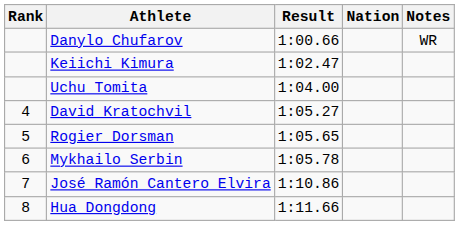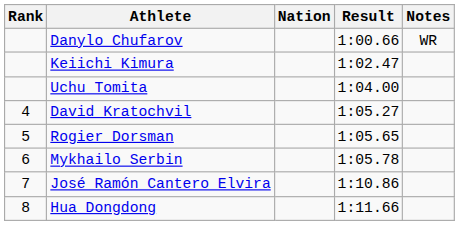 <table class="wikitable sortable" style="text-align:center">
 <tr>
 <th>Rank</th>
 <th>Athlete</th>
+<th>Nation</th>
 <th>Result</th>
-<th>Nation</th>
 <th>Notes</th>
 </tr>
 <tr>
 <td></td>
 <td align=left><a href='#'>Danylo Chufarov</a></td>
+<td align=left></td>
 <td>1:00.66</td>
-<td align=left></td>
 <td>WR</td>
 </tr>
 <tr>
 <td></td>
 <td align=left><a href='#'>Keiichi Kimura</a></td>
+<td align=left></td>
 <td>1:02.47</td>
-<td align=left></td>
 <td></td>
 </tr>
 <tr>
 <td></td>
 <td align=left><a href='#'>Uchu Tomita</a></td>
+<td align=left></td>
 <td>1:04.00</td>
-<td align=left></td>
 <td></td>
 </tr>
 <tr>
 <td>4</td>
 <td align=left><a href='#'>David Kratochvil</a></td>
+<td align=left></td>
 <td>1:05.27</td>
-<td align=left></td>
 <td></td>
 </tr>
 <tr>
 <td>5</td>
 <td align=left><a href='#'>Rogier Dorsman</a></td>
+<td align=left></td>
 <td>1:05.65</td>
-<td align=left></td>
 <td></td>
 </tr>
 <tr>
 <td>6</td>
 <td align=left><a href='#'>Mykhailo Serbin</a></td>
+<td align=left></td>
 <td>1:05.78</td>
-<td align=left></td>
 <td></td>
 </tr>
 <tr>
 <td>7</td>
 <td align=left><a href='#'>José Ramón Cantero Elvira</a></td>
+<td align=left></td>
 <td>1:10.86</td>
-<td align=left></td>
 <td></td>
 </tr>
 <tr>
 <td>8</td>
 <td align=left><a href='#'>Hua Dongdong</a></td>
+<td align=left></td>
 <td>1:11.66</td>
-<td align=left></td>
 <td></td>
 </tr>
 </table>
